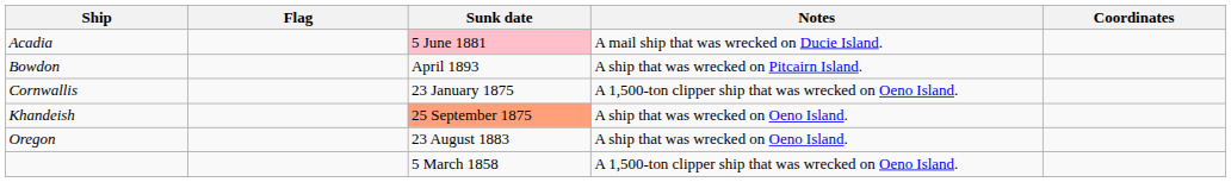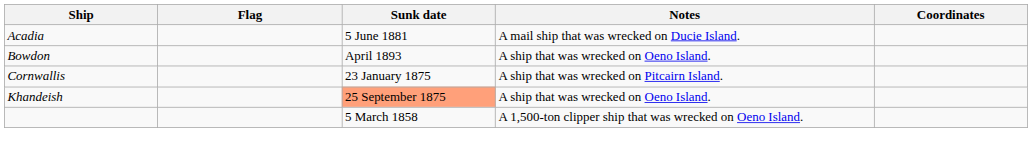 <table class="wikitable" style="width:100%" |>
 <tr>
 <th style="width:15%">Ship</th>
 <th style="width:18%">Flag</th>
 <th style="width:15%">Sunk date</th>
 <th style="width:37%">Notes</th>
 <th style="width:15%">Coordinates</th>
 </tr>
 <tr>
 <td><em>Acadia</em></td>
 <td></td>
-<td style="background: pink;">5 June 1881</td>
+<td>5 June 1881</td>
 <td>A mail ship that was wrecked on <a href='#'>Ducie Island</a>.</td>
 <td></td>
 </tr>
 <tr>
 <td><em>Bowdon</em></td>
 <td></td>
 <td>April 1893</td>
-<td>A ship that was wrecked on <a href='#'>Pitcairn Island</a>.</td>
+<td>A ship that was wrecked on <a href='#'>Oeno Island</a>.</td>
 <td></td>
 </tr>
 <tr>
 <td><em>Cornwallis</em></td>
 <td></td>
 <td>23 January 1875</td>
-<td>A 1,500-ton clipper ship that was wrecked on <a href='#'>Oeno Island</a>.</td>
+<td>A ship that was wrecked on <a href='#'>Pitcairn Island</a>.</td>
 <td></td>
 </tr>
 <tr>
 <td><em>Khandeish</em></td>
 <td></td>
 <td style="background: lightsalmon;">25 September 1875</td>
-<td>A ship that was wrecked on <a href='#'>Oeno Island</a>.</td>
-<td></td>
-</tr>
-<tr>
-<td><em>Oregon</em></td>
-<td></td>
-<td>23 August 1883</td>
 <td>A ship that was wrecked on <a href='#'>Oeno Island</a>.</td>
 <td></td>
 </tr>
 <tr>
 <td></td>
 <td></td>
 <td>5 March 1858</td>
 <td>A 1,500-ton clipper ship that was wrecked on <a href='#'>Oeno Island</a>.</td>
 <td></td>
 </tr>
 </table>
